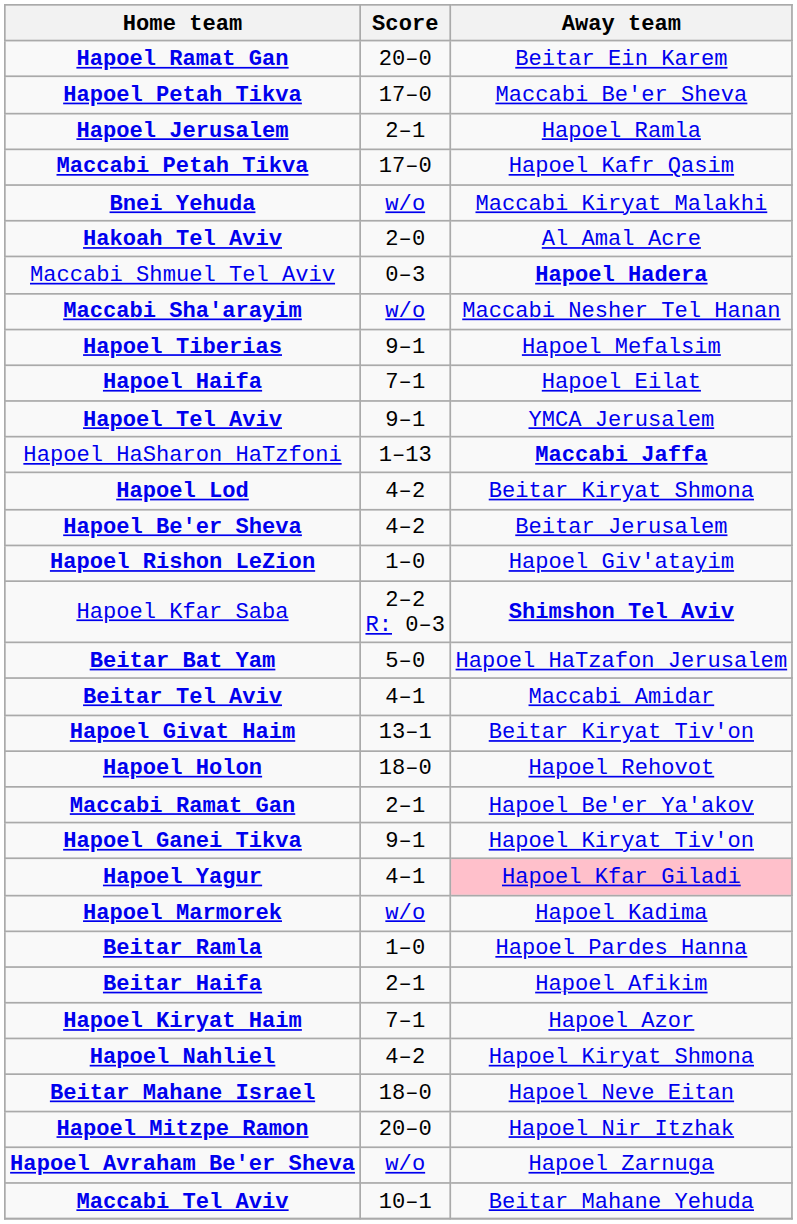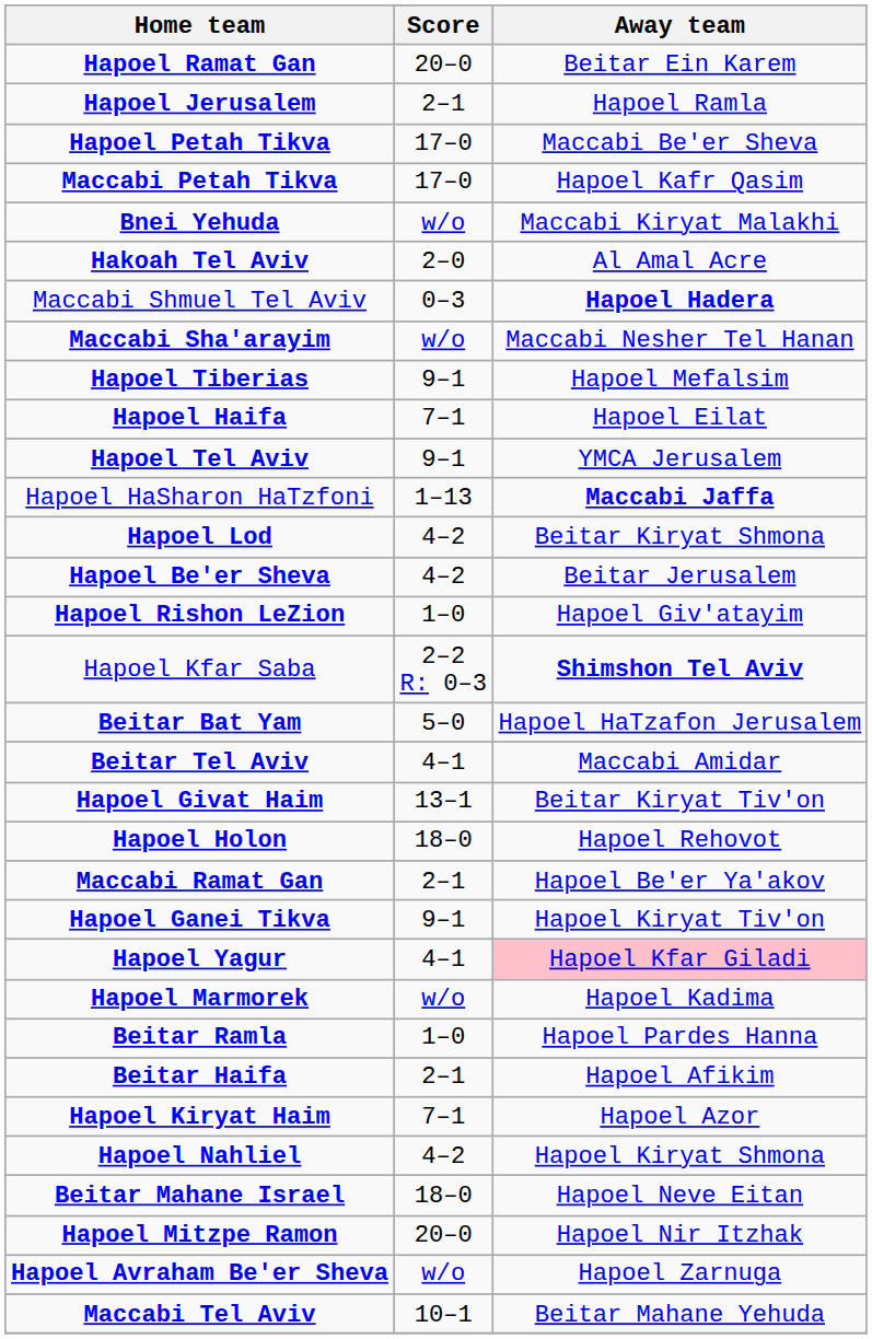 <table class="wikitable" style="text-align:center">
 <tr>
 <th>Home team</th>
 <th>Score</th>
 <th>Away team</th>
 </tr>
 <tr>
 <td><strong><a href='#'>Hapoel Ramat Gan</a></strong></td>
 <td>20–0</td>
 <td><a href='#'>Beitar Ein Karem</a></td>
 </tr>
 <tr>
+<td><strong><a href='#'>Hapoel Jerusalem</a></strong></td>
+<td>2–1</td>
+<td><a href='#'>Hapoel Ramla</a></td>
+</tr>
+<tr>
 <td><strong><a href='#'>Hapoel Petah Tikva</a></strong></td>
 <td>17–0</td>
 <td><a href='#'>Maccabi Be'er Sheva</a></td>
-</tr>
-<tr>
-<td><strong><a href='#'>Hapoel Jerusalem</a></strong></td>
-<td>2–1</td>
-<td><a href='#'>Hapoel Ramla</a></td>
 </tr>
 <tr>
 <td><strong><a href='#'>Maccabi Petah Tikva</a></strong></td>
 <td>17–0</td>
 <td><a href='#'>Hapoel Kafr Qasim</a></td>
 </tr>
 <tr>
 <td><strong><a href='#'>Bnei Yehuda</a></strong></td>
 <td><a href='#'>w/o</a> <br></td>
 <td><a href='#'>Maccabi Kiryat Malakhi</a></td>
 </tr>
 <tr>
 <td><strong><a href='#'>Hakoah Tel Aviv</a></strong></td>
 <td>2–0</td>
 <td><a href='#'>Al Amal Acre</a></td>
 </tr>
 <tr>
 <td><a href='#'>Maccabi Shmuel Tel Aviv</a></td>
 <td>0–3</td>
 <td><strong><a href='#'>Hapoel Hadera</a></strong></td>
 </tr>
 <tr>
 <td><strong><a href='#'>Maccabi Sha'arayim</a></strong></td>
 <td><a href='#'>w/o</a></td>
 <td><a href='#'>Maccabi Nesher Tel Hanan</a></td>
 </tr>
 <tr>
 <td><strong><a href='#'>Hapoel Tiberias</a></strong></td>
 <td>9–1</td>
 <td><a href='#'>Hapoel Mefalsim</a></td>
 </tr>
 <tr>
 <td><strong><a href='#'>Hapoel Haifa</a></strong></td>
 <td>7–1</td>
 <td><a href='#'>Hapoel Eilat</a></td>
 </tr>
 <tr>
 <td><strong><a href='#'>Hapoel Tel Aviv</a></strong></td>
 <td>9–1</td>
 <td><a href='#'>YMCA Jerusalem</a></td>
 </tr>
 <tr>
 <td><a href='#'>Hapoel HaSharon HaTzfoni</a></td>
 <td>1–13</td>
 <td><strong><a href='#'>Maccabi Jaffa</a></strong></td>
 </tr>
 <tr>
 <td><strong><a href='#'>Hapoel Lod</a></strong></td>
 <td>4–2</td>
 <td><a href='#'>Beitar Kiryat Shmona</a></td>
 </tr>
 <tr>
 <td><strong><a href='#'>Hapoel Be'er Sheva</a></strong></td>
 <td>4–2 </td>
 <td><a href='#'>Beitar Jerusalem</a></td>
 </tr>
 <tr>
 <td><strong><a href='#'>Hapoel Rishon LeZion</a></strong></td>
 <td>1–0</td>
 <td><a href='#'>Hapoel Giv'atayim</a></td>
 </tr>
 <tr>
 <td><a href='#'>Hapoel Kfar Saba</a></td>
 <td>2–2  <br> <a href='#'>R:</a> 0–3</td>
 <td><strong><a href='#'>Shimshon Tel Aviv</a></strong></td>
 </tr>
 <tr>
 <td><strong><a href='#'>Beitar Bat Yam</a></strong></td>
 <td>5–0</td>
 <td><a href='#'>Hapoel HaTzafon Jerusalem</a></td>
 </tr>
 <tr>
 <td><strong><a href='#'>Beitar Tel Aviv</a></strong></td>
 <td>4–1</td>
 <td><a href='#'>Maccabi Amidar</a></td>
 </tr>
 <tr>
 <td><strong><a href='#'>Hapoel Givat Haim</a></strong></td>
 <td>13–1</td>
 <td><a href='#'>Beitar Kiryat Tiv'on</a></td>
 </tr>
 <tr>
 <td><strong><a href='#'>Hapoel Holon</a></strong></td>
 <td>18–0</td>
 <td><a href='#'>Hapoel Rehovot</a></td>
 </tr>
 <tr>
 <td><strong><a href='#'>Maccabi Ramat Gan</a></strong></td>
 <td>2–1</td>
 <td><a href='#'>Hapoel Be'er Ya'akov</a></td>
 </tr>
 <tr>
 <td><strong><a href='#'>Hapoel Ganei Tikva</a></strong></td>
 <td>9–1</td>
 <td><a href='#'>Hapoel Kiryat Tiv'on</a></td>
 </tr>
 <tr>
 <td><strong><a href='#'>Hapoel Yagur</a></strong></td>
 <td>4–1</td>
 <td style="background: pink;"><a href='#'>Hapoel Kfar Giladi</a></td>
 </tr>
 <tr>
 <td><strong><a href='#'>Hapoel Marmorek</a></strong></td>
 <td><a href='#'>w/o</a></td>
 <td><a href='#'>Hapoel Kadima</a></td>
 </tr>
 <tr>
 <td><strong><a href='#'>Beitar Ramla</a></strong></td>
 <td>1–0</td>
 <td><a href='#'>Hapoel Pardes Hanna</a></td>
 </tr>
 <tr>
 <td><strong><a href='#'>Beitar Haifa</a></strong></td>
 <td>2–1</td>
 <td><a href='#'>Hapoel Afikim</a></td>
 </tr>
 <tr>
 <td><strong><a href='#'>Hapoel Kiryat Haim</a></strong></td>
 <td>7–1</td>
 <td><a href='#'>Hapoel Azor</a></td>
 </tr>
 <tr>
 <td><strong><a href='#'>Hapoel Nahliel</a></strong></td>
 <td>4–2</td>
 <td><a href='#'>Hapoel Kiryat Shmona</a></td>
 </tr>
 <tr>
 <td><strong><a href='#'>Beitar Mahane Israel</a></strong></td>
 <td>18–0</td>
 <td><a href='#'>Hapoel Neve Eitan</a></td>
 </tr>
 <tr>
 <td><strong><a href='#'>Hapoel Mitzpe Ramon</a></strong></td>
 <td>20–0</td>
 <td><a href='#'>Hapoel Nir Itzhak</a></td>
 </tr>
 <tr>
 <td><strong><a href='#'>Hapoel Avraham Be'er Sheva</a></strong></td>
 <td><a href='#'>w/o</a></td>
 <td><a href='#'>Hapoel Zarnuga</a></td>
 </tr>
 <tr>
 <td><strong><a href='#'>Maccabi Tel Aviv</a></strong></td>
 <td>10–1</td>
 <td><a href='#'>Beitar Mahane Yehuda</a></td>
 </tr>
 <tr>
 </tr>
 </table>
